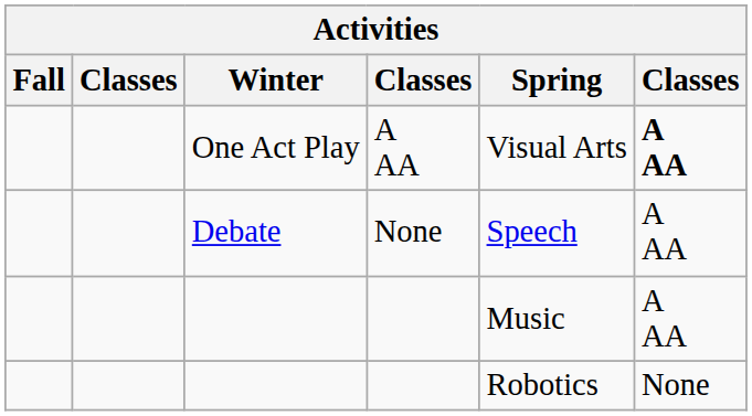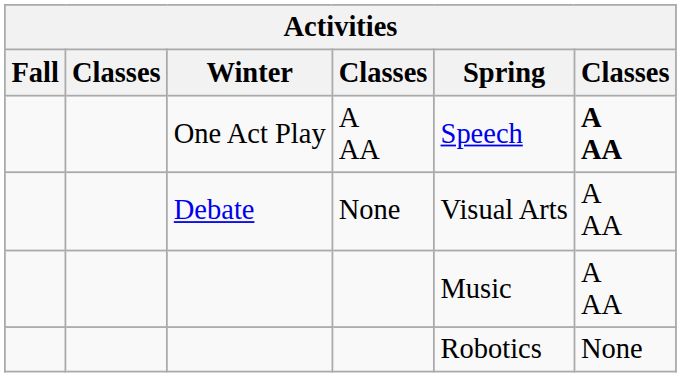 <table class="wikitable">
 <tr>
 <th colspan="6">Activities</th>
 </tr>
 <tr>
 <th>Fall</th>
 <th>Classes</th>
 <th>Winter</th>
 <th>Classes</th>
 <th>Spring</th>
 <th>Classes</th>
 </tr>
 <tr>
 <td></td>
 <td></td>
 <td>One Act Play</td>
 <td>A<br>AA</td>
-<td>Visual Arts</td>
+<td><a href='#'>Speech</a></td>
 <td><strong>A<br>AA</strong></td>
 </tr>
 <tr>
 <td></td>
 <td></td>
 <td><a href='#'>Debate</a></td>
 <td>None</td>
-<td><a href='#'>Speech</a></td>
+<td>Visual Arts</td>
 <td>A<br>AA</td>
 </tr>
 <tr>
 <td></td>
 <td></td>
 <td></td>
 <td></td>
 <td>Music</td>
 <td>A<br>AA</td>
 </tr>
 <tr>
 <td></td>
 <td></td>
 <td></td>
 <td></td>
 <td>Robotics</td>
 <td>None</td>
 </tr>
 </table>
